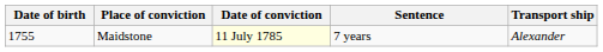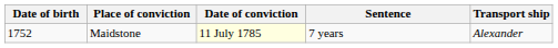 <table class="wikitable sortable plainrowheaders" style="width=1024px;">
 <tr>
 <th style="width: 15%;">Date of birth</th>
 <th style="width: 20%;">Place of conviction</th>
 <th style="width: 20%;">Date of conviction</th>
 <th style="width: 30%;">Sentence</th>
 <th style="width: 15%;">Transport ship</th>
 </tr>
 <tr>
-<td>1755</td>
+<td>1752</td>
 <td>Maidstone</td>
 <td style="background: lightyellow;">11 July 1785</td>
 <td>7 years</td>
 <td><em>Alexander</em></td>
 </tr>
 </table>
